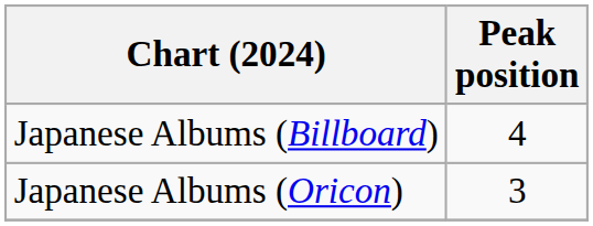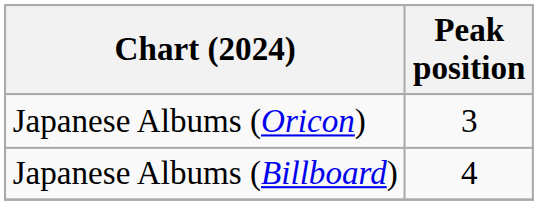 <table class="wikitable sortable">
 <tr>
 <th>Chart (2024)</th>
 <th>Peak<br>position</th>
 </tr>
 <tr>
+<td>Japanese Albums (<em><a href='#'>Oricon</a></em>)</td>
+<td style="text-align:center;">3</td>
+</tr>
+<tr>
 <td>Japanese Albums (<em><a href='#'>Billboard</a></em>)</td>
 <td style="text-align:center;">4</td>
 </tr>
 <tr>
-<td>Japanese Albums (<em><a href='#'>Oricon</a></em>)</td>
-<td style="text-align:center;">3</td>
-</tr>
-<tr>
 </tr>
 </table>
